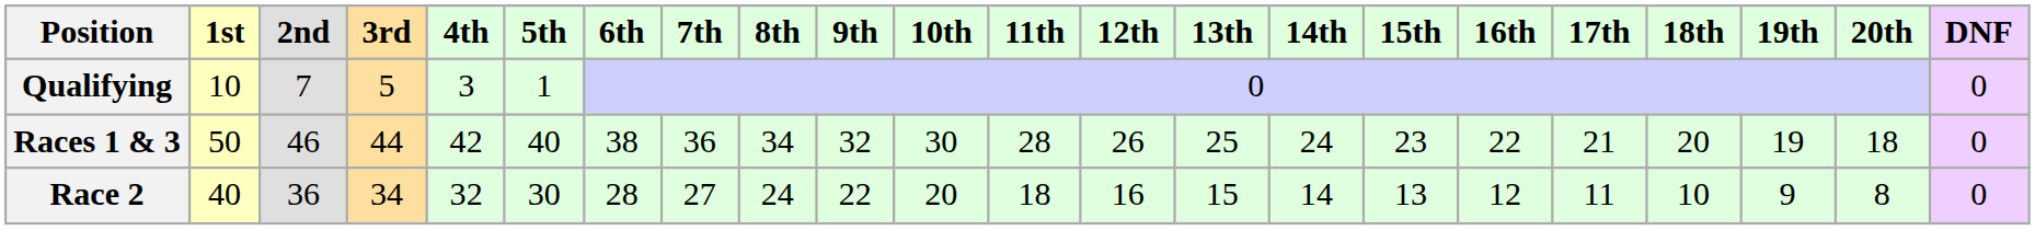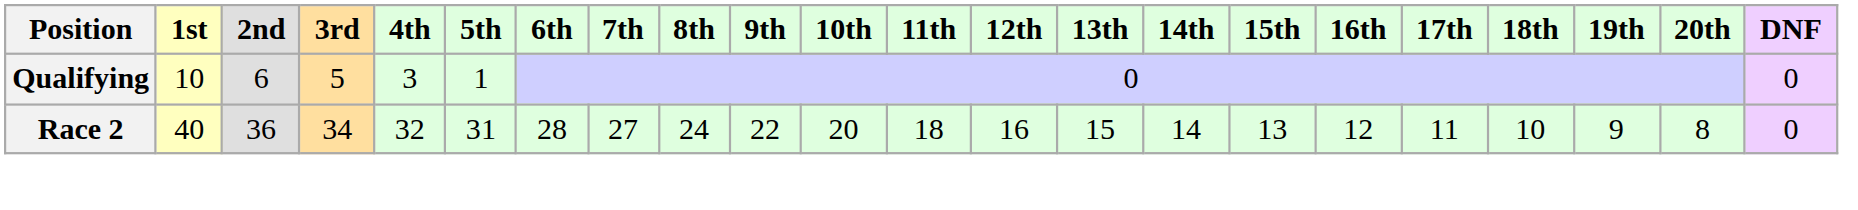 <table class="wikitable" style="font-size:85%; text-align:center">
 <tr>
 <th>Position</th>
 <td style="background:#ffffbf;"> <strong>1st</strong> </td>
 <td style="background:#dfdfdf;"> <strong>2nd</strong> </td>
 <td style="background:#ffdf9f;"> <strong>3rd</strong> </td>
 <td style="background:#dfffdf;"> <strong>4th</strong> </td>
 <td style="background:#dfffdf;"> <strong>5th</strong> </td>
 <td style="background:#dfffdf;"> <strong>6th</strong> </td>
 <td style="background:#dfffdf;"> <strong>7th</strong> </td>
 <td style="background:#dfffdf;"> <strong>8th</strong> </td>
 <td style="background:#dfffdf;"> <strong>9th</strong> </td>
 <td style="background:#dfffdf;"> <strong>10th</strong> </td>
 <td style="background:#dfffdf;"> <strong>11th</strong> </td>
 <td style="background:#dfffdf;"> <strong>12th</strong> </td>
 <td style="background:#dfffdf;"> <strong>13th</strong> </td>
 <td style="background:#dfffdf;"> <strong>14th</strong> </td>
 <td style="background:#dfffdf;"> <strong>15th</strong> </td>
 <td style="background:#dfffdf;"> <strong>16th</strong> </td>
 <td style="background:#dfffdf;"> <strong>17th</strong> </td>
 <td style="background:#dfffdf;"> <strong>18th</strong> </td>
 <td style="background:#dfffdf;"> <strong>19th</strong> </td>
 <td style="background:#dfffdf;"> <strong>20th</strong> </td>
 <td style="background:#efcfff;"> <strong>DNF</strong> </td>
 </tr>
 <tr>
 <th>Qualifying</th>
 <td style="background:#ffffbf;">10</td>
-<td style="background:#dfdfdf;">7</td>
+<td style="background:#dfdfdf;">6</td>
 <td style="background:#ffdf9f;">5</td>
 <td style="background:#dfffdf;">3</td>
 <td style="background:#dfffdf;">1</td>
 <td colspan=15 style="background:#cfcfff;">0</td>
-<td style="background:#efcfff;">0</td>
-</tr>
-<tr>
-<th>Races 1 & 3</th>
-<td style="background:#ffffbf;">50</td>
-<td style="background:#dfdfdf;">46</td>
-<td style="background:#ffdf9f;">44</td>
-<td style="background:#dfffdf;">42</td>
-<td style="background:#dfffdf;">40</td>
-<td style="background:#dfffdf;">38</td>
-<td style="background:#dfffdf;">36</td>
-<td style="background:#dfffdf;">34</td>
-<td style="background:#dfffdf;">32</td>
-<td style="background:#dfffdf;">30</td>
-<td style="background:#dfffdf;">28</td>
-<td style="background:#dfffdf;">26</td>
-<td style="background:#dfffdf;">25</td>
-<td style="background:#dfffdf;">24</td>
-<td style="background:#dfffdf;">23</td>
-<td style="background:#dfffdf;">22</td>
-<td style="background:#dfffdf;">21</td>
-<td style="background:#dfffdf;">20</td>
-<td style="background:#dfffdf;">19</td>
-<td style="background:#dfffdf;">18</td>
 <td style="background:#efcfff;">0</td>
 </tr>
 <tr>
 <th>Race 2</th>
 <td style="background:#ffffbf;">40</td>
 <td style="background:#dfdfdf;">36</td>
 <td style="background:#ffdf9f;">34</td>
 <td style="background:#dfffdf;">32</td>
-<td style="background:#dfffdf;">30</td>
+<td style="background:#dfffdf;">31</td>
 <td style="background:#dfffdf;">28</td>
 <td style="background:#dfffdf;">27</td>
 <td style="background:#dfffdf;">24</td>
 <td style="background:#dfffdf;">22</td>
 <td style="background:#dfffdf;">20</td>
 <td style="background:#dfffdf;">18</td>
 <td style="background:#dfffdf;">16</td>
 <td style="background:#dfffdf;">15</td>
 <td style="background:#dfffdf;">14</td>
 <td style="background:#dfffdf;">13</td>
 <td style="background:#dfffdf;">12</td>
 <td style="background:#dfffdf;">11</td>
 <td style="background:#dfffdf;">10</td>
 <td style="background:#dfffdf;">9</td>
 <td style="background:#dfffdf;">8</td>
 <td style="background:#efcfff;">0</td>
 </tr>
 </table>
